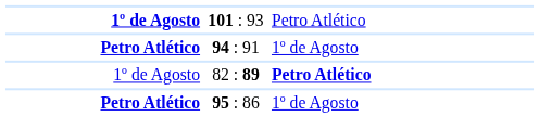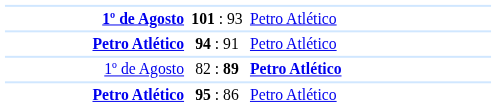 <table style="text-align:center" width=500>
 <tr>
 <th width=30%></th>
 <th width=10%></th>
 <th width=30%></th>
 <th width=10%></th>
 </tr>
 <tr align="left" bgcolor=#D0E7FF>
 <td colspan=4></td>
 </tr>
 <tr>
 <td align="right"><strong><a href='#'>1º de Agosto</a></strong></td>
 <td><strong>101</strong> : 93</td>
 <td align=left><a href='#'>Petro Atlético</a></td>
 </tr>
 <tr align="left" bgcolor=#D0E7FF>
 <td colspan=4></td>
 </tr>
 <tr>
 <td align="right"><strong><a href='#'>Petro Atlético</a></strong></td>
 <td><strong>94</strong> : 91</td>
-<td align=left><a href='#'>1º de Agosto</a></td>
+<td align=left><a href='#'>Petro Atlético</a></td>
 </tr>
 <tr align="left" bgcolor=#D0E7FF>
 <td colspan=4></td>
 </tr>
 <tr>
 <td align="right"><a href='#'>1º de Agosto</a></td>
 <td>82 : <strong>89</strong></td>
 <td align=left><strong><a href='#'>Petro Atlético</a></strong></td>
 </tr>
 <tr align="left" bgcolor=#D0E7FF>
 <td colspan=4></td>
 </tr>
 <tr>
 <td align="right"><strong><a href='#'>Petro Atlético</a></strong></td>
 <td><strong>95</strong> : 86</td>
-<td align=left><a href='#'>1º de Agosto</a></td>
+<td align=left><a href='#'>Petro Atlético</a></td>
 </tr>
 </table>
